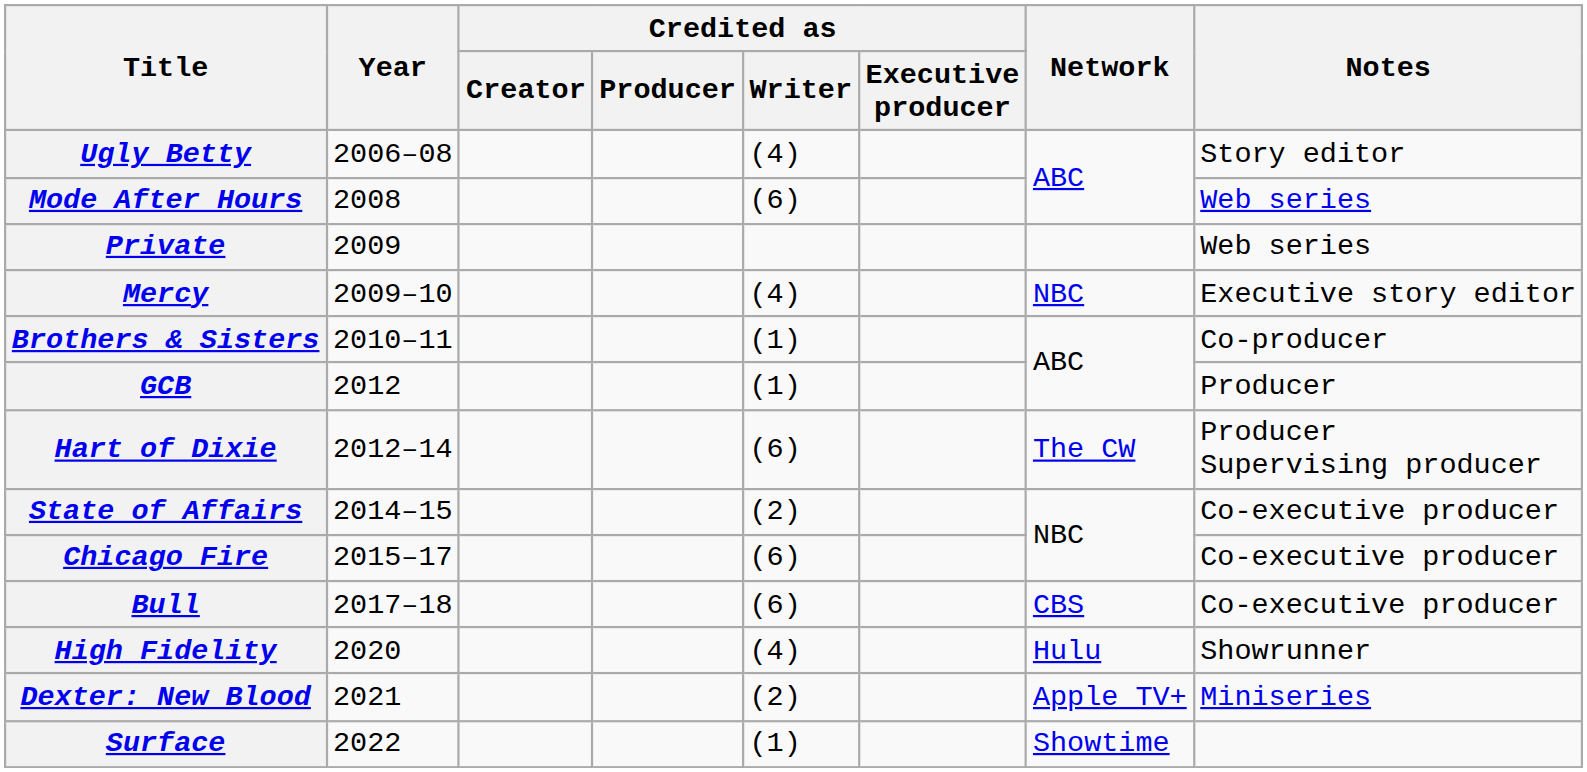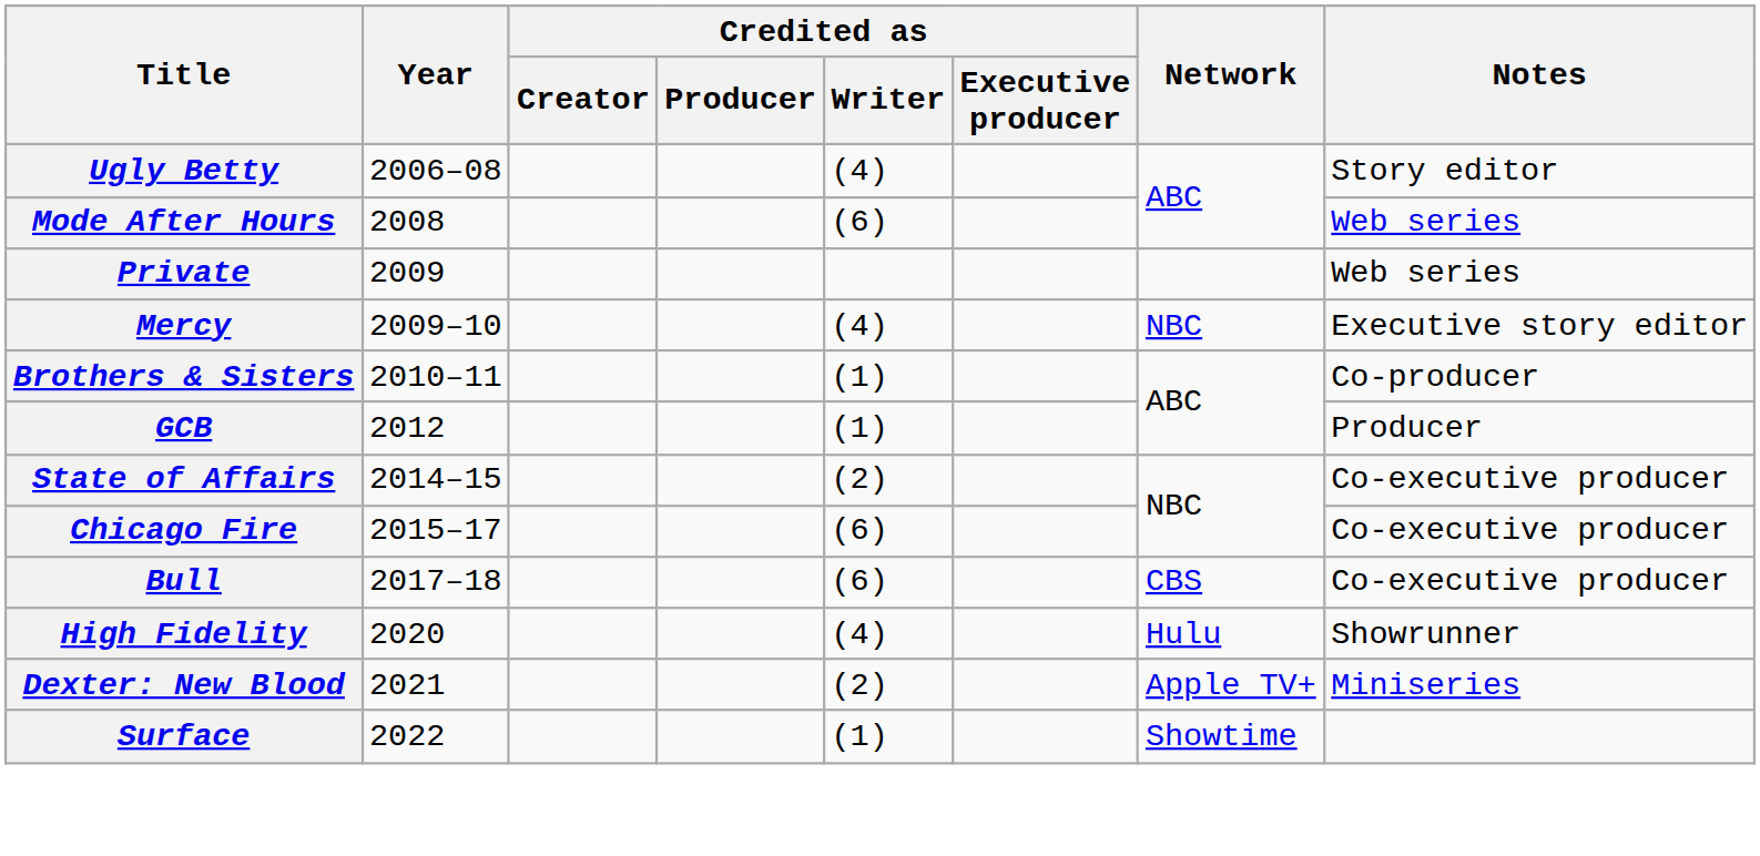 <table class="wikitable plainrowheaders sortable">
 <tr>
 <th rowspan="2" scope="col">Title</th>
 <th rowspan="2" scope="col">Year</th>
 <th colspan="4" scope="col">Credited as</th>
 <th rowspan="2" scope="col">Network</th>
 <th rowspan="2" scope="col" class="unsortable">Notes</th>
 </tr>
 <tr>
 <th>Creator</th>
 <th>Producer</th>
 <th>Writer</th>
 <th>Executive<br>producer</th>
 </tr>
 <tr>
 <th scope=row><em><a href='#'>Ugly Betty</a></em></th>
 <td>2006–08</td>
 <td></td>
 <td></td>
 <td> (4)</td>
 <td></td>
 <td rowspan="2"><a href='#'>ABC</a></td>
 <td>Story editor </td>
 </tr>
 <tr>
 <th scope=row><em><a href='#'>Mode After Hours</a></em></th>
 <td>2008</td>
 <td></td>
 <td></td>
 <td> (6)</td>
 <td></td>
 <td><a href='#'>Web series</a></td>
 </tr>
 <tr>
 <th scope=row><em><a href='#'>Private</a></em></th>
 <td>2009</td>
 <td></td>
 <td></td>
 <td></td>
 <td></td>
 <td></td>
 <td>Web series</td>
 </tr>
 <tr>
 <th scope=row><em><a href='#'>Mercy</a></em></th>
 <td>2009–10</td>
 <td></td>
 <td></td>
 <td> (4)</td>
 <td></td>
 <td><a href='#'>NBC</a></td>
 <td>Executive story editor </td>
 </tr>
 <tr>
 <th scope=row><em><a href='#'>Brothers & Sisters</a></em></th>
 <td>2010–11</td>
 <td></td>
 <td></td>
 <td> (1)</td>
 <td></td>
 <td rowspan="2">ABC</td>
 <td>Co-producer </td>
 </tr>
 <tr>
 <th scope=row><em><a href='#'>GCB</a></em></th>
 <td>2012</td>
 <td></td>
 <td></td>
 <td> (1)</td>
 <td></td>
 <td>Producer </td>
 </tr>
 <tr>
-<th scope=row><em><a href='#'>Hart of Dixie</a></em></th>
-<td>2012–14</td>
-<td></td>
-<td></td>
-<td> (6)</td>
-<td></td>
-<td><a href='#'>The CW</a></td>
-<td>Producer <br>Supervising producer </td>
-</tr>
-<tr>
 <th scope=row><em><a href='#'>State of Affairs</a></em></th>
 <td>2014–15</td>
 <td></td>
 <td></td>
 <td> (2)</td>
 <td></td>
 <td rowspan="2">NBC</td>
 <td>Co-executive producer </td>
 </tr>
 <tr>
 <th scope=row><em><a href='#'>Chicago Fire</a></em></th>
 <td>2015–17</td>
 <td></td>
 <td></td>
 <td> (6)</td>
 <td></td>
 <td>Co-executive producer </td>
 </tr>
 <tr>
 <th scope=row><em><a href='#'>Bull</a></em></th>
 <td>2017–18</td>
 <td></td>
 <td></td>
 <td> (6)</td>
 <td></td>
 <td><a href='#'>CBS</a></td>
 <td>Co-executive producer </td>
 </tr>
 <tr>
 <th scope=row><em><a href='#'>High Fidelity</a></em></th>
 <td>2020</td>
 <td></td>
 <td></td>
 <td> (4)</td>
 <td></td>
 <td><a href='#'>Hulu</a></td>
 <td>Showrunner</td>
 </tr>
 <tr>
 <th scope=row><em><a href='#'>Dexter: New Blood</a></em></th>
 <td>2021</td>
 <td></td>
 <td></td>
 <td> (2)</td>
 <td></td>
 <td><a href='#'>Apple TV+</a></td>
 <td><a href='#'>Miniseries</a></td>
 </tr>
 <tr>
 <th scope=row><em><a href='#'>Surface</a></em></th>
 <td>2022</td>
 <td></td>
 <td></td>
 <td> (1)</td>
 <td></td>
 <td><a href='#'>Showtime</a></td>
 <td></td>
 </tr>
 </table>
